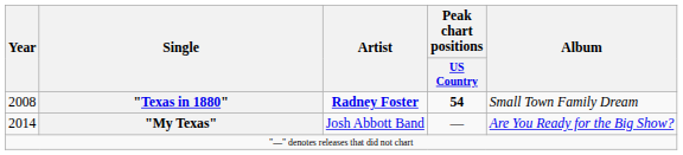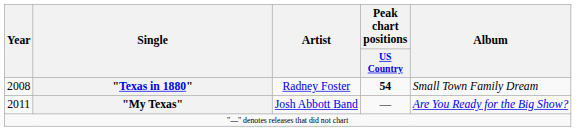 <table class="wikitable plainrowheaders" style="text-align:center;">
 <tr>
 <th rowspan="2">Year</th>
 <th rowspan="2" style="width:20em;">Single</th>
 <th rowspan="2">Artist</th>
 <th>Peak chart positions</th>
 <th rowspan="2">Album</th>
 </tr>
 <tr style="font-size:smaller;">
 <th style="width:60px;"><a href='#'>US Country</a></th>
 </tr>
 <tr>
 <td>2008</td>
 <th scope="row">"<a href='#'>Texas in 1880</a>"</th>
-<td><strong><a href='#'>Radney Foster</a></strong></td>
+<td><a href='#'>Radney Foster</a></td>
 <td><strong>54</strong></td>
 <td style="text-align:left;"><em>Small Town Family Dream</em></td>
 </tr>
 <tr>
-<td>2014</td>
+<td>2011</td>
 <th scope="row">"My Texas"</th>
 <td><a href='#'>Josh Abbott Band</a></td>
 <td>—</td>
 <td style="text-align:left;"><em><a href='#'>Are You Ready for the Big Show?</a></em></td>
 </tr>
 <tr>
 <td colspan="5" style="text-align:center; font-size:8pt;">"—" denotes releases that did not chart</td>
 </tr>
 </table>
